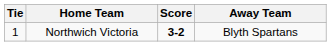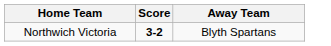 <table class="wikitable" style="text-align:center;">
 <tr>
-<th width=20>Tie</th>
 <th width=175>Home Team</th>
 <th width=20>Score</th>
 <th width=175>Away Team</th>
 </tr>
 <tr>
-<td>1</td>
 <td>Northwich Victoria</td>
 <td><strong>3-2</strong></td>
 <td>Blyth Spartans</td>
 </tr>
 </table>
